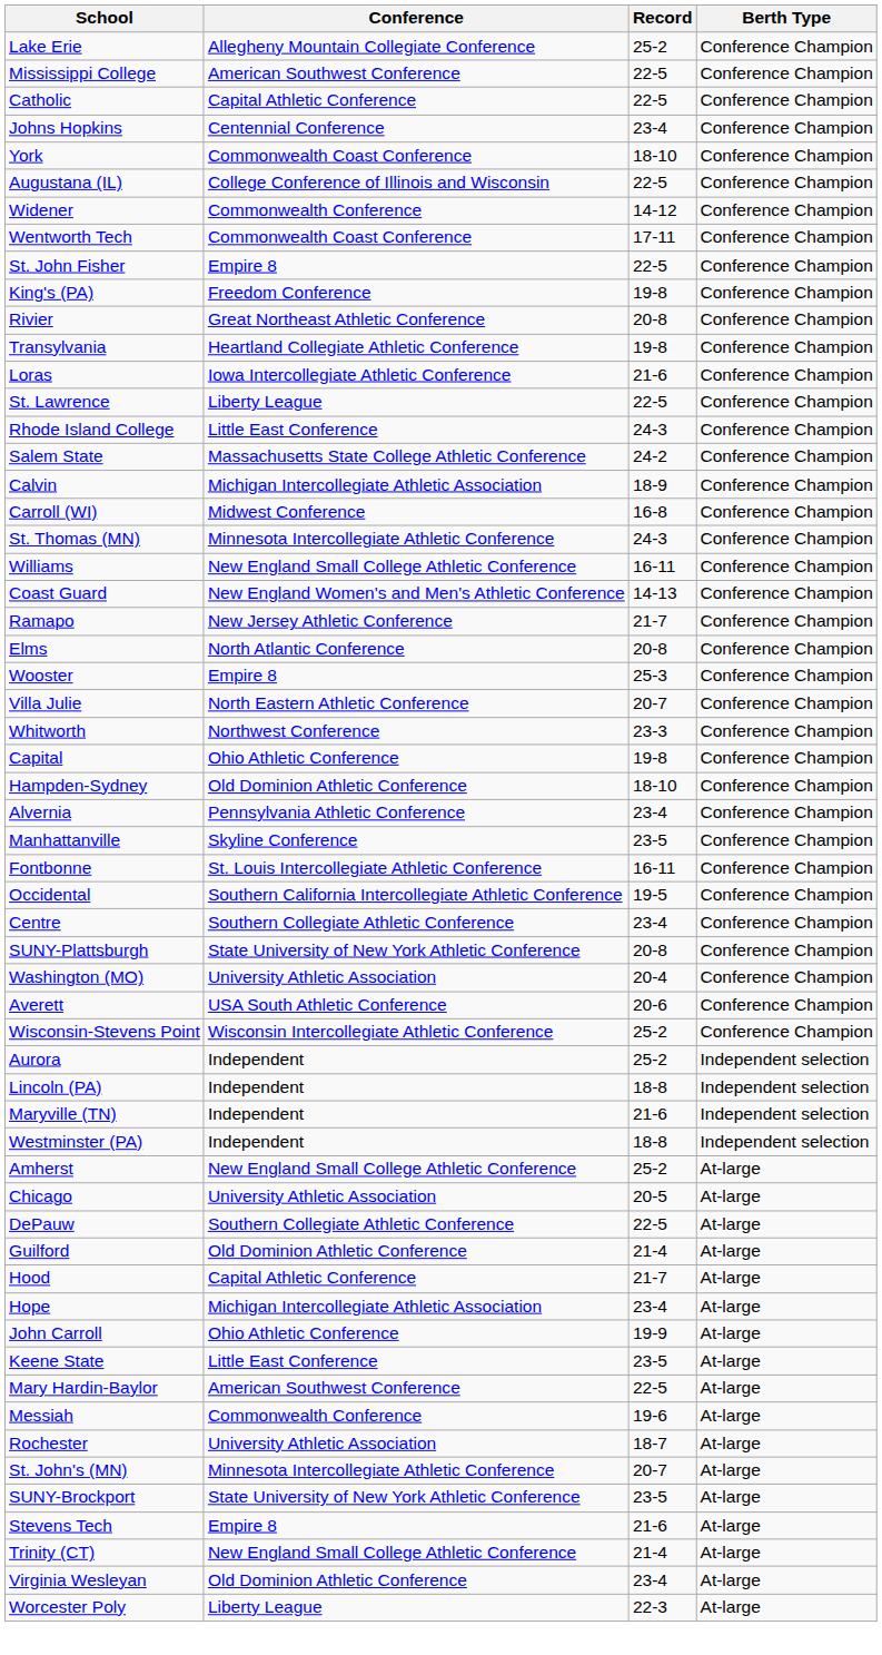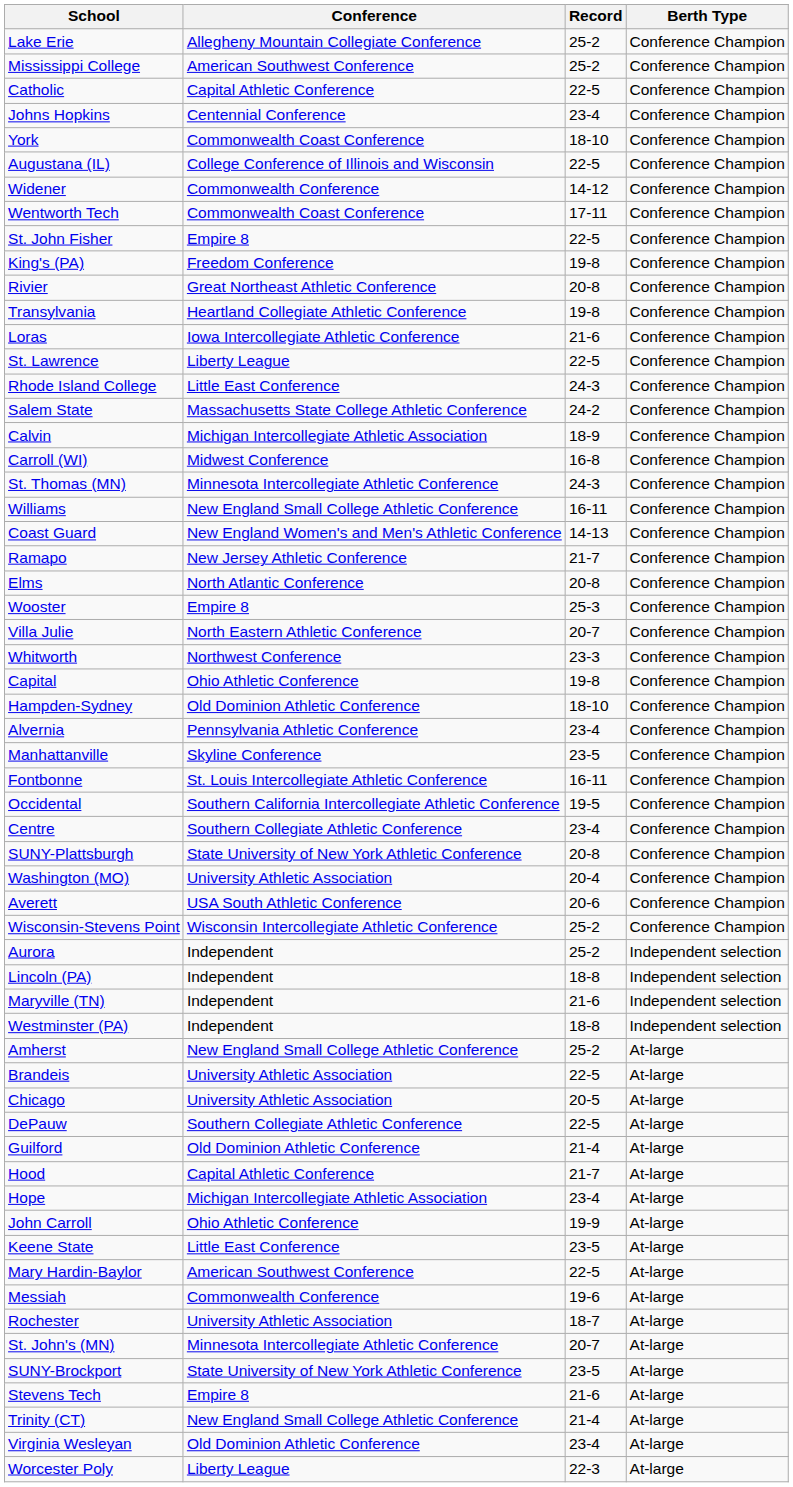 <table class="wikitable">
 <tr>
 <th>School</th>
 <th>Conference</th>
 <th>Record</th>
 <th>Berth Type</th>
 </tr>
 <tr>
 <td><a href='#'>Lake Erie</a></td>
 <td><a href='#'>Allegheny Mountain Collegiate Conference</a></td>
 <td>25-2</td>
 <td>Conference Champion</td>
 </tr>
 <tr>
 <td><a href='#'>Mississippi College</a></td>
 <td><a href='#'>American Southwest Conference</a></td>
-<td>22-5</td>
+<td>25-2</td>
 <td>Conference Champion</td>
 </tr>
 <tr>
 <td><a href='#'>Catholic</a></td>
 <td><a href='#'>Capital Athletic Conference</a></td>
 <td>22-5</td>
 <td>Conference Champion</td>
 </tr>
 <tr>
 <td><a href='#'>Johns Hopkins</a></td>
 <td><a href='#'>Centennial Conference</a></td>
 <td>23-4</td>
 <td>Conference Champion</td>
 </tr>
 <tr>
 <td><a href='#'>York</a></td>
 <td><a href='#'>Commonwealth Coast Conference</a></td>
 <td>18-10</td>
 <td>Conference Champion</td>
 </tr>
 <tr>
 <td><a href='#'>Augustana (IL)</a></td>
 <td><a href='#'>College Conference of Illinois and Wisconsin</a></td>
 <td>22-5</td>
 <td>Conference Champion</td>
 </tr>
 <tr>
 <td><a href='#'>Widener</a></td>
 <td><a href='#'>Commonwealth Conference</a></td>
 <td>14-12</td>
 <td>Conference Champion</td>
 </tr>
 <tr>
 <td><a href='#'>Wentworth Tech</a></td>
 <td><a href='#'>Commonwealth Coast Conference</a></td>
 <td>17-11</td>
 <td>Conference Champion</td>
 </tr>
 <tr>
 <td><a href='#'>St. John Fisher</a></td>
 <td><a href='#'>Empire 8</a></td>
 <td>22-5</td>
 <td>Conference Champion</td>
 </tr>
 <tr>
 <td><a href='#'>King's (PA)</a></td>
 <td><a href='#'>Freedom Conference</a></td>
 <td>19-8</td>
 <td>Conference Champion</td>
 </tr>
 <tr>
 <td><a href='#'>Rivier</a></td>
 <td><a href='#'>Great Northeast Athletic Conference</a></td>
 <td>20-8</td>
 <td>Conference Champion</td>
 </tr>
 <tr>
 <td><a href='#'>Transylvania</a></td>
 <td><a href='#'>Heartland Collegiate Athletic Conference</a></td>
 <td>19-8</td>
 <td>Conference Champion</td>
 </tr>
 <tr>
 <td><a href='#'>Loras</a></td>
 <td><a href='#'>Iowa Intercollegiate Athletic Conference</a></td>
 <td>21-6</td>
 <td>Conference Champion</td>
 </tr>
 <tr>
 <td><a href='#'>St. Lawrence</a></td>
 <td><a href='#'>Liberty League</a></td>
 <td>22-5</td>
 <td>Conference Champion</td>
 </tr>
 <tr>
 <td><a href='#'>Rhode Island College</a></td>
 <td><a href='#'>Little East Conference</a></td>
 <td>24-3</td>
 <td>Conference Champion</td>
 </tr>
 <tr>
 <td><a href='#'>Salem State</a></td>
 <td><a href='#'>Massachusetts State College Athletic Conference</a></td>
 <td>24-2</td>
 <td>Conference Champion</td>
 </tr>
 <tr>
 <td><a href='#'>Calvin</a></td>
 <td><a href='#'>Michigan Intercollegiate Athletic Association</a></td>
 <td>18-9</td>
 <td>Conference Champion</td>
 </tr>
 <tr>
 <td><a href='#'>Carroll (WI)</a></td>
 <td><a href='#'>Midwest Conference</a></td>
 <td>16-8</td>
 <td>Conference Champion</td>
 </tr>
 <tr>
 <td><a href='#'>St. Thomas (MN)</a></td>
 <td><a href='#'>Minnesota Intercollegiate Athletic Conference</a></td>
 <td>24-3</td>
 <td>Conference Champion</td>
 </tr>
 <tr>
 <td><a href='#'>Williams</a></td>
 <td><a href='#'>New England Small College Athletic Conference</a></td>
 <td>16-11</td>
 <td>Conference Champion</td>
 </tr>
 <tr>
 <td><a href='#'>Coast Guard</a></td>
 <td><a href='#'>New England Women's and Men's Athletic Conference</a></td>
 <td>14-13</td>
 <td>Conference Champion</td>
 </tr>
 <tr>
 <td><a href='#'>Ramapo</a></td>
 <td><a href='#'>New Jersey Athletic Conference</a></td>
 <td>21-7</td>
 <td>Conference Champion</td>
 </tr>
 <tr>
 <td><a href='#'>Elms</a></td>
 <td><a href='#'>North Atlantic Conference</a></td>
 <td>20-8</td>
 <td>Conference Champion</td>
 </tr>
 <tr>
 <td><a href='#'>Wooster</a></td>
 <td><a href='#'>Empire 8</a></td>
 <td>25-3</td>
 <td>Conference Champion</td>
 </tr>
 <tr>
 <td><a href='#'>Villa Julie</a></td>
 <td><a href='#'>North Eastern Athletic Conference</a></td>
 <td>20-7</td>
 <td>Conference Champion</td>
 </tr>
 <tr>
 <td><a href='#'>Whitworth</a></td>
 <td><a href='#'>Northwest Conference</a></td>
 <td>23-3</td>
 <td>Conference Champion</td>
 </tr>
 <tr>
 <td><a href='#'>Capital</a></td>
 <td><a href='#'>Ohio Athletic Conference</a></td>
 <td>19-8</td>
 <td>Conference Champion</td>
 </tr>
 <tr>
 <td><a href='#'>Hampden-Sydney</a></td>
 <td><a href='#'>Old Dominion Athletic Conference</a></td>
 <td>18-10</td>
 <td>Conference Champion</td>
 </tr>
 <tr>
 <td><a href='#'>Alvernia</a></td>
 <td><a href='#'>Pennsylvania Athletic Conference</a></td>
 <td>23-4</td>
 <td>Conference Champion</td>
 </tr>
 <tr>
 <td><a href='#'>Manhattanville</a></td>
 <td><a href='#'>Skyline Conference</a></td>
 <td>23-5</td>
 <td>Conference Champion</td>
 </tr>
 <tr>
 <td><a href='#'>Fontbonne</a></td>
 <td><a href='#'>St. Louis Intercollegiate Athletic Conference</a></td>
 <td>16-11</td>
 <td>Conference Champion</td>
 </tr>
 <tr>
 <td><a href='#'>Occidental</a></td>
 <td><a href='#'>Southern California Intercollegiate Athletic Conference</a></td>
 <td>19-5</td>
 <td>Conference Champion</td>
 </tr>
 <tr>
 <td><a href='#'>Centre</a></td>
 <td><a href='#'>Southern Collegiate Athletic Conference</a></td>
 <td>23-4</td>
 <td>Conference Champion</td>
 </tr>
 <tr>
 <td><a href='#'>SUNY-Plattsburgh</a></td>
 <td><a href='#'>State University of New York Athletic Conference</a></td>
 <td>20-8</td>
 <td>Conference Champion</td>
 </tr>
 <tr>
 <td><a href='#'>Washington (MO)</a></td>
 <td><a href='#'>University Athletic Association</a></td>
 <td>20-4</td>
 <td>Conference Champion</td>
 </tr>
 <tr>
 <td><a href='#'>Averett</a></td>
 <td><a href='#'>USA South Athletic Conference</a></td>
 <td>20-6</td>
 <td>Conference Champion</td>
 </tr>
 <tr>
 <td><a href='#'>Wisconsin-Stevens Point</a></td>
 <td><a href='#'>Wisconsin Intercollegiate Athletic Conference</a></td>
 <td>25-2</td>
 <td>Conference Champion</td>
 </tr>
 <tr>
 <td><a href='#'>Aurora</a></td>
 <td>Independent</td>
 <td>25-2</td>
 <td>Independent selection</td>
 </tr>
 <tr>
 <td><a href='#'>Lincoln (PA)</a></td>
 <td>Independent</td>
 <td>18-8</td>
 <td>Independent selection</td>
 </tr>
 <tr>
 <td><a href='#'>Maryville (TN)</a></td>
 <td>Independent</td>
 <td>21-6</td>
 <td>Independent selection</td>
 </tr>
 <tr>
 <td><a href='#'>Westminster (PA)</a></td>
 <td>Independent</td>
 <td>18-8</td>
 <td>Independent selection</td>
 </tr>
 <tr>
 <td><a href='#'>Amherst</a></td>
 <td><a href='#'>New England Small College Athletic Conference</a></td>
 <td>25-2</td>
 <td>At-large</td>
 </tr>
 <tr>
+<td><a href='#'>Brandeis</a></td>
+<td><a href='#'>University Athletic Association</a></td>
+<td>22-5</td>
+<td>At-large</td>
+</tr>
+<tr>
 <td><a href='#'>Chicago</a></td>
 <td><a href='#'>University Athletic Association</a></td>
 <td>20-5</td>
 <td>At-large</td>
 </tr>
 <tr>
 <td><a href='#'>DePauw</a></td>
 <td><a href='#'>Southern Collegiate Athletic Conference</a></td>
 <td>22-5</td>
 <td>At-large</td>
 </tr>
 <tr>
 <td><a href='#'>Guilford</a></td>
 <td><a href='#'>Old Dominion Athletic Conference</a></td>
 <td>21-4</td>
 <td>At-large</td>
 </tr>
 <tr>
 <td><a href='#'>Hood</a></td>
 <td><a href='#'>Capital Athletic Conference</a></td>
 <td>21-7</td>
 <td>At-large</td>
 </tr>
 <tr>
 <td><a href='#'>Hope</a></td>
 <td><a href='#'>Michigan Intercollegiate Athletic Association</a></td>
 <td>23-4</td>
 <td>At-large</td>
 </tr>
 <tr>
 <td><a href='#'>John Carroll</a></td>
 <td><a href='#'>Ohio Athletic Conference</a></td>
 <td>19-9</td>
 <td>At-large</td>
 </tr>
 <tr>
 <td><a href='#'>Keene State</a></td>
 <td><a href='#'>Little East Conference</a></td>
 <td>23-5</td>
 <td>At-large</td>
 </tr>
 <tr>
 <td><a href='#'>Mary Hardin-Baylor</a></td>
 <td><a href='#'>American Southwest Conference</a></td>
 <td>22-5</td>
 <td>At-large</td>
 </tr>
 <tr>
 <td><a href='#'>Messiah</a></td>
 <td><a href='#'>Commonwealth Conference</a></td>
 <td>19-6</td>
 <td>At-large</td>
 </tr>
 <tr>
 <td><a href='#'>Rochester</a></td>
 <td><a href='#'>University Athletic Association</a></td>
 <td>18-7</td>
 <td>At-large</td>
 </tr>
 <tr>
 <td><a href='#'>St. John's (MN)</a></td>
 <td><a href='#'>Minnesota Intercollegiate Athletic Conference</a></td>
 <td>20-7</td>
 <td>At-large</td>
 </tr>
 <tr>
 <td><a href='#'>SUNY-Brockport</a></td>
 <td><a href='#'>State University of New York Athletic Conference</a></td>
 <td>23-5</td>
 <td>At-large</td>
 </tr>
 <tr>
 <td><a href='#'>Stevens Tech</a></td>
 <td><a href='#'>Empire 8</a></td>
 <td>21-6</td>
 <td>At-large</td>
 </tr>
 <tr>
 <td><a href='#'>Trinity (CT)</a></td>
 <td><a href='#'>New England Small College Athletic Conference</a></td>
 <td>21-4</td>
 <td>At-large</td>
 </tr>
 <tr>
 <td><a href='#'>Virginia Wesleyan</a></td>
 <td><a href='#'>Old Dominion Athletic Conference</a></td>
 <td>23-4</td>
 <td>At-large</td>
 </tr>
 <tr>
 <td><a href='#'>Worcester Poly</a></td>
 <td><a href='#'>Liberty League</a></td>
 <td>22-3</td>
 <td>At-large</td>
 </tr>
 </table>
